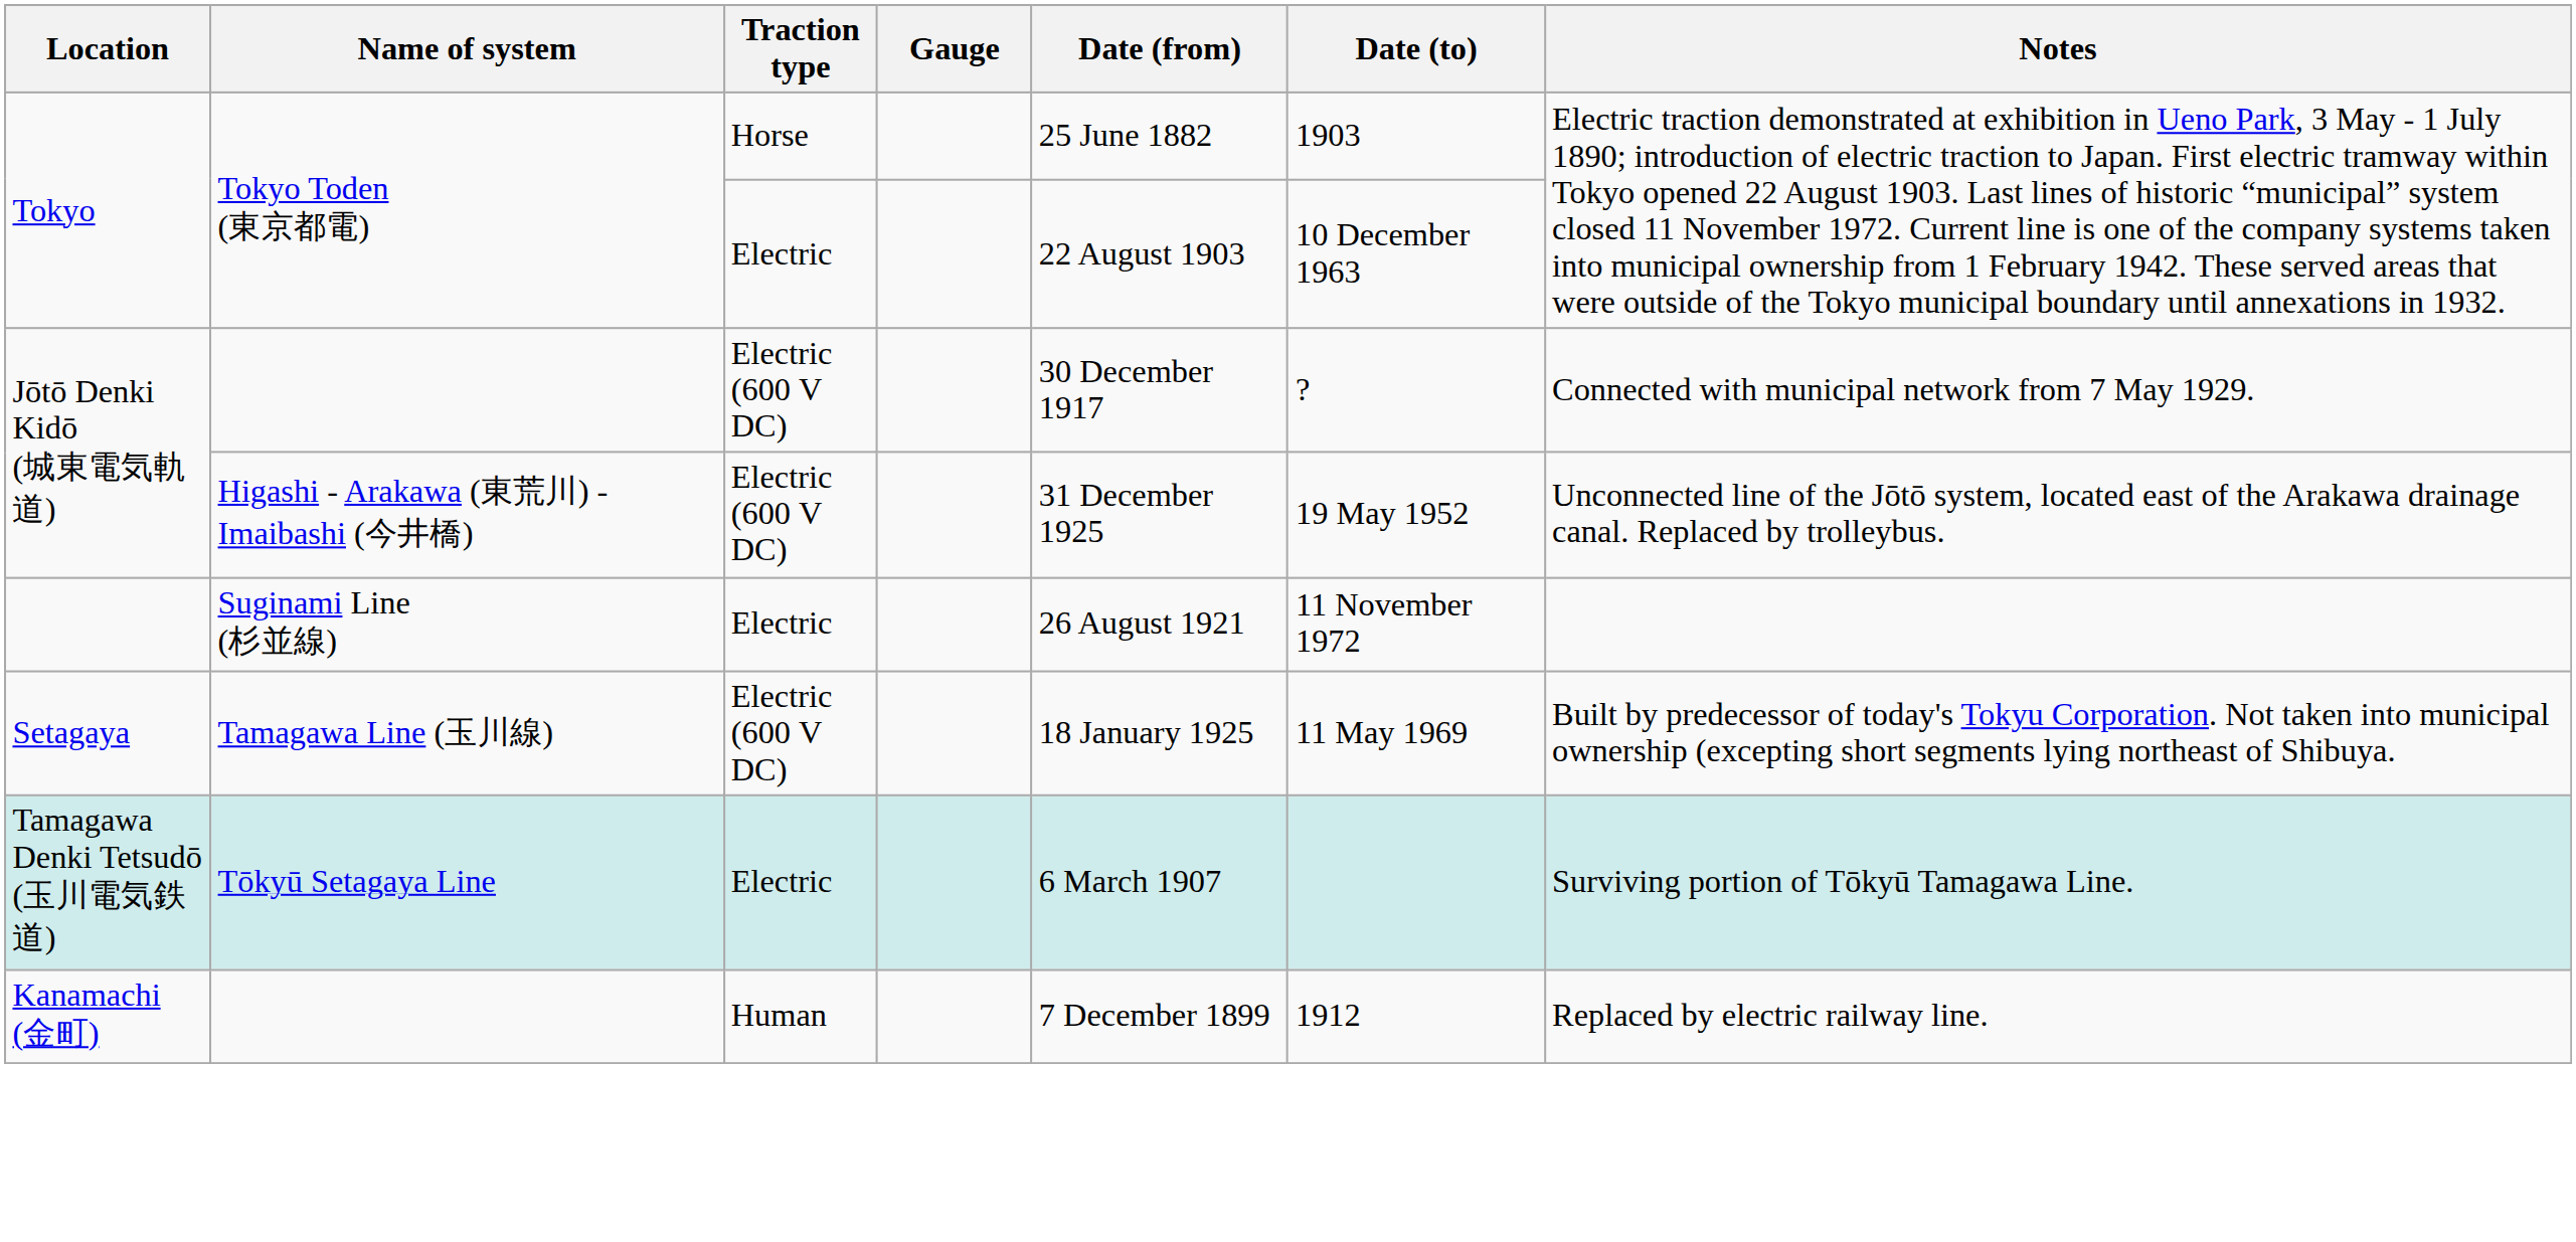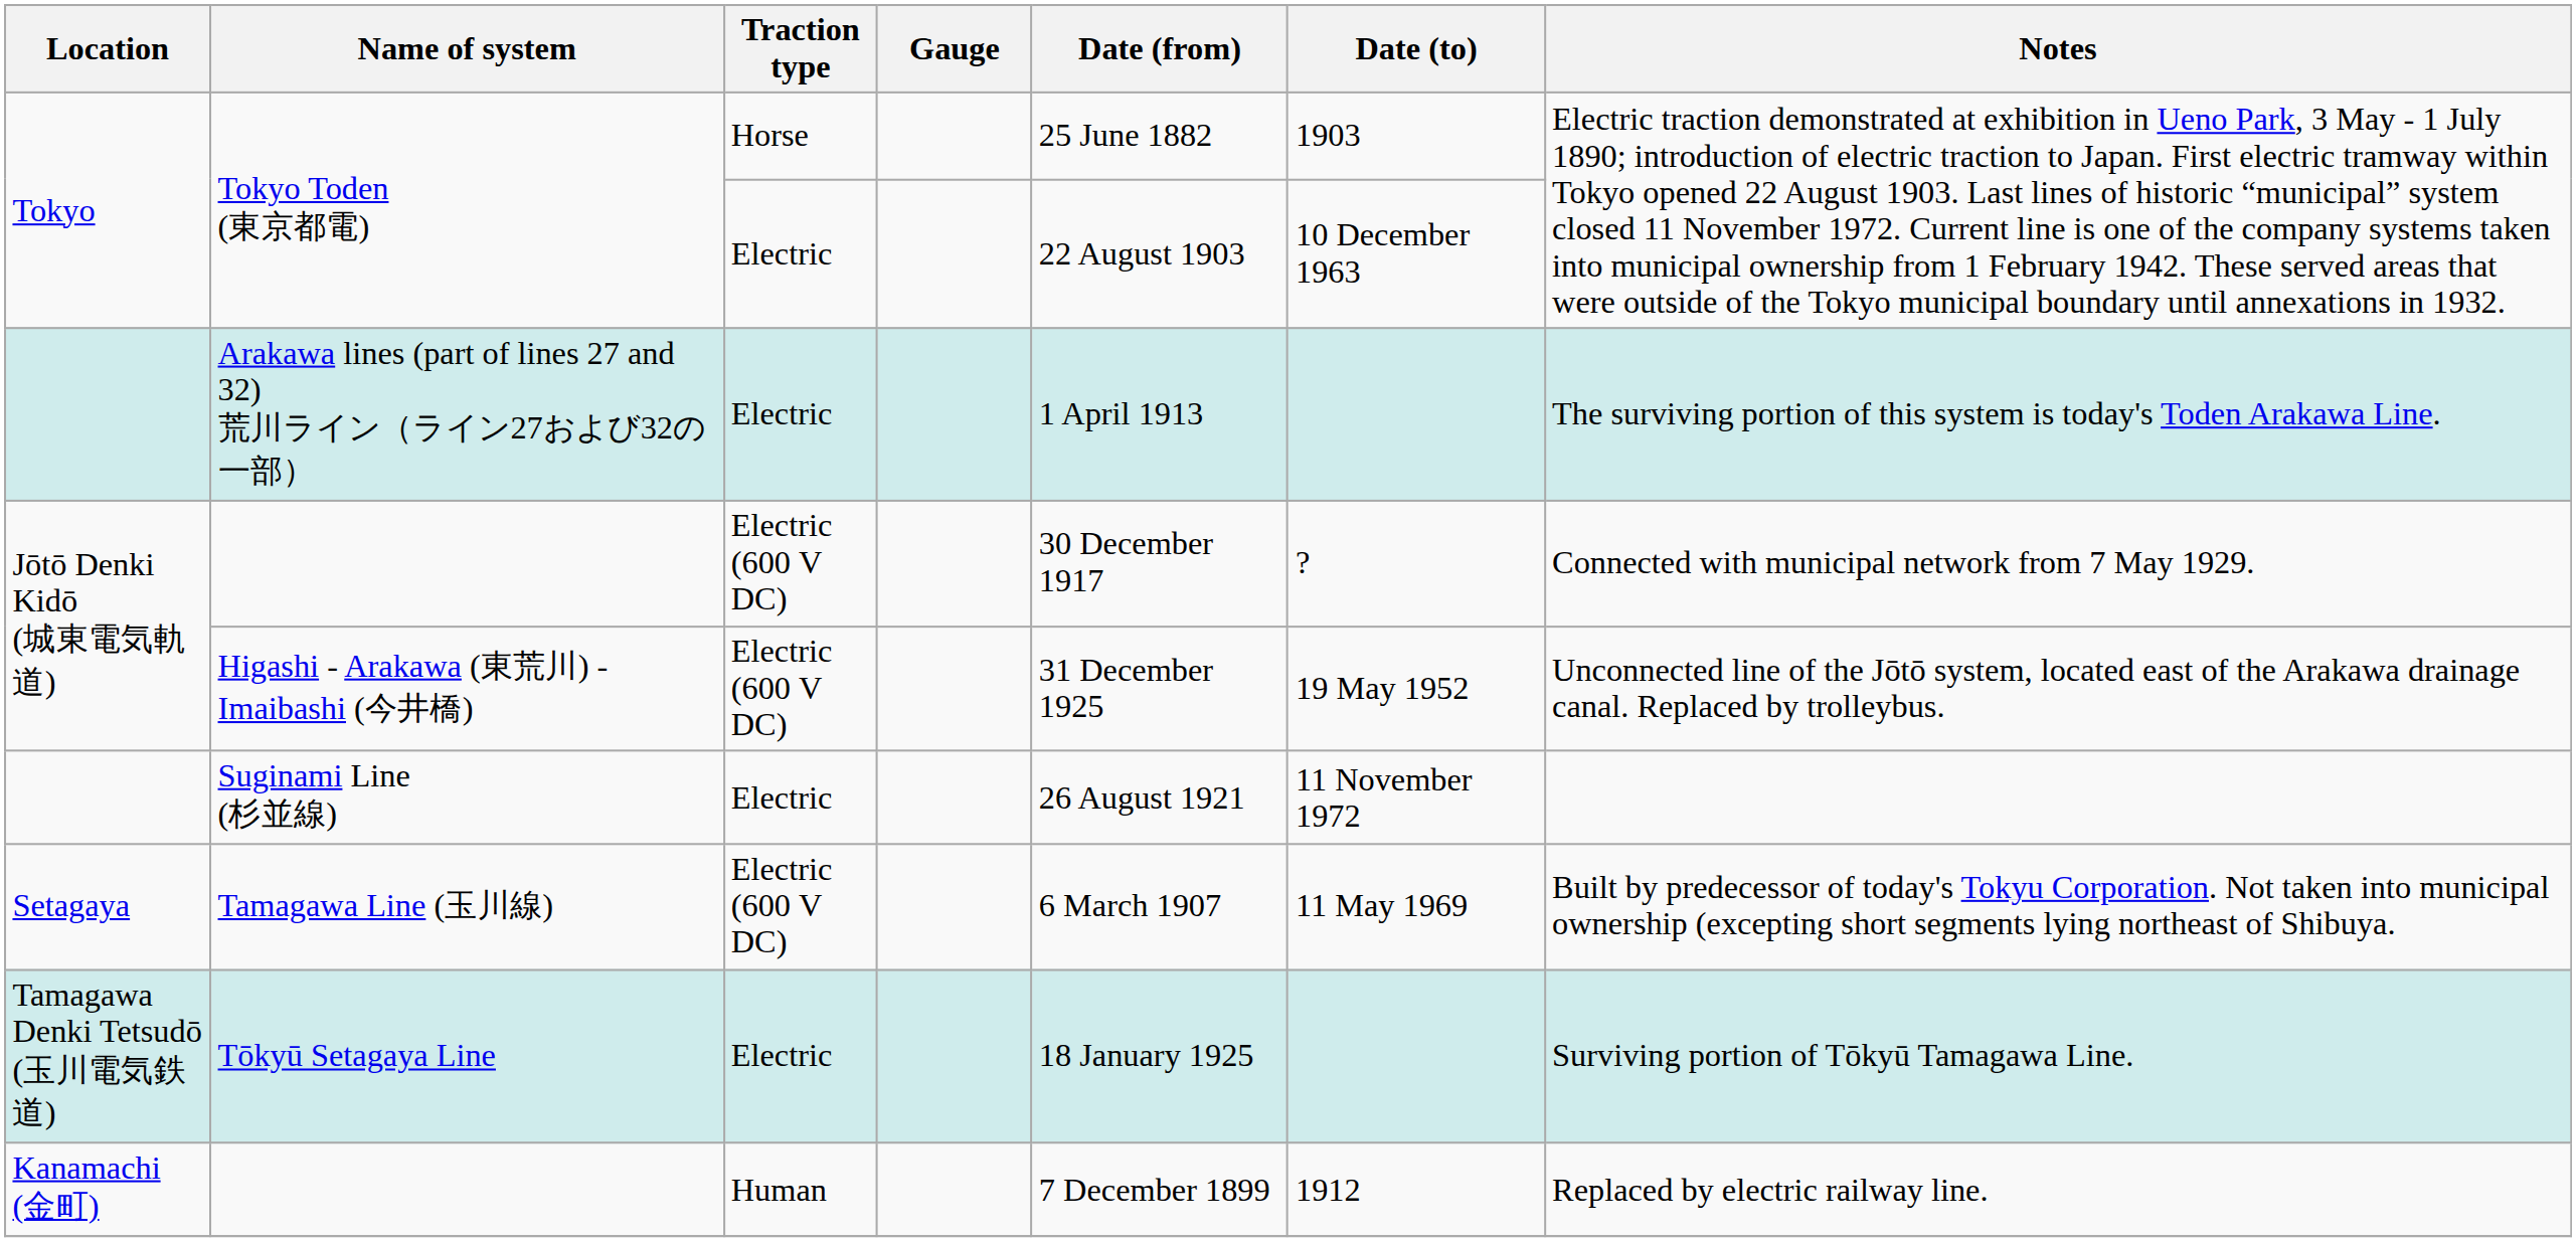 <table class="wikitable" width=100%>
 <tr>
 <th width="08%">Location</th>
 <th width="20%">Name of system</th>
 <th width="06%">Traction<br>type</th>
 <th width="06%">Gauge</th>
 <th width="10%">Date (from)</th>
 <th width="10%">Date (to)</th>
 <th width="40%">Notes</th>
 </tr>
 <tr>
 <td rowspan="2"><a href='#'>Tokyo</a></td>
 <td rowspan="2"><a href='#'>Tokyo Toden</a><br>(東京都電)</td>
 <td>Horse</td>
 <td> </td>
 <td>25 June 1882</td>
 <td>1903</td>
 <td rowspan=2>Electric traction demonstrated at exhibition in <a href='#'>Ueno Park</a>, 3 May - 1 July 1890; introduction of electric traction to Japan. First electric tramway within Tokyo opened 22 August 1903. Last lines of historic “municipal” system closed 11 November 1972. Current line is one of the company systems taken into municipal ownership from 1 February 1942. These served areas that were outside of the Tokyo municipal boundary until annexations in 1932.</td>
 </tr>
 <tr>
 <td>Electric</td>
 <td> </td>
 <td>22 August 1903</td>
 <td>10 December 1963 </td>
+</tr>
+<tr style="background:#CFECEC">
+<td></td>
+<td><a href='#'>Arakawa</a> lines (part of lines 27 and 32)<br>荒川ライン（ライン27および32の一部）</td>
+<td>Electric</td>
+<td></td>
+<td>1 April 1913</td>
+<td> </td>
+<td>The surviving portion of this system is today's <a href='#'>Toden Arakawa Line</a>.</td>
 </tr>
 <tr>
 <td rowspan="2">Jōtō Denki Kidō<br>(城東電気軌道)</td>
 <td> </td>
 <td>Electric<br>(600 V DC)</td>
 <td></td>
 <td>30 December 1917</td>
 <td>?</td>
 <td>Connected with municipal network from 7 May 1929.</td>
 </tr>
 <tr>
 <td><a href='#'>Higashi</a> - <a href='#'>Arakawa</a> (東荒川) - <a href='#'>Imaibashi</a> (今井橋)</td>
 <td>Electric<br>(600 V DC)</td>
 <td></td>
 <td>31 December 1925</td>
 <td>19 May 1952</td>
 <td>Unconnected line of the Jōtō system, located east of the Arakawa drainage canal. Replaced by trolleybus.</td>
 </tr>
 <tr>
 <td> </td>
 <td><a href='#'>Suginami</a> Line<br>(杉並線)</td>
 <td>Electric</td>
 <td> </td>
 <td>26 August 1921 </td>
 <td>11 November 1972 </td>
 <td> </td>
 </tr>
 <tr>
 <td><a href='#'>Setagaya</a></td>
 <td><a href='#'>Tamagawa Line</a> (玉川線)</td>
 <td>Electric<br>(600 V DC)</td>
 <td></td>
-<td>18 January 1925 </td>
+<td>6 March 1907</td>
 <td>11 May 1969</td>
 <td>Built by predecessor of today's <a href='#'>Tokyu Corporation</a>. Not taken into municipal ownership (excepting short segments lying northeast of Shibuya.</td>
 </tr>
 <tr style="background:#CFECEC">
 <td>Tamagawa Denki Tetsudō<br>(玉川電気鉄道)</td>
 <td><a href='#'>Tōkyū Setagaya Line</a></td>
 <td>Electric</td>
 <td> </td>
-<td>6 March 1907</td>
+<td>18 January 1925 </td>
 <td> </td>
 <td>Surviving portion of Tōkyū Tamagawa Line.</td>
 </tr>
 <tr>
 <td><a href='#'>Kanamachi (金町)</a></td>
 <td> </td>
 <td>Human</td>
 <td> </td>
 <td>7 December 1899 </td>
 <td>1912 </td>
 <td>Replaced by electric railway line.</td>
 </tr>
 <tr>
 </tr>
 </table>
